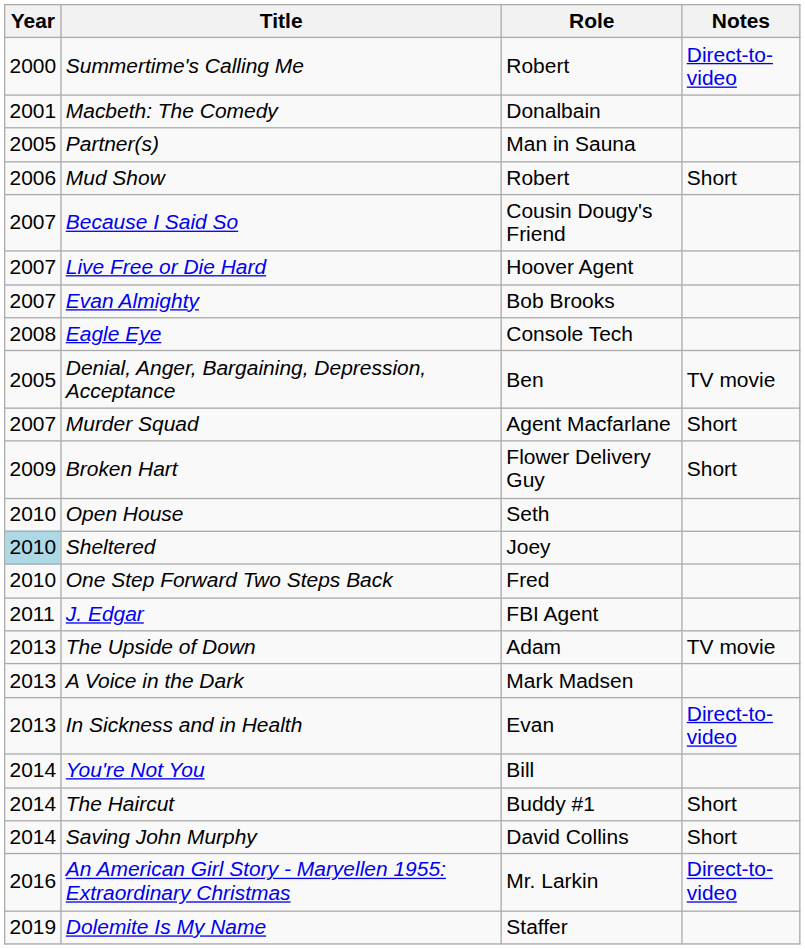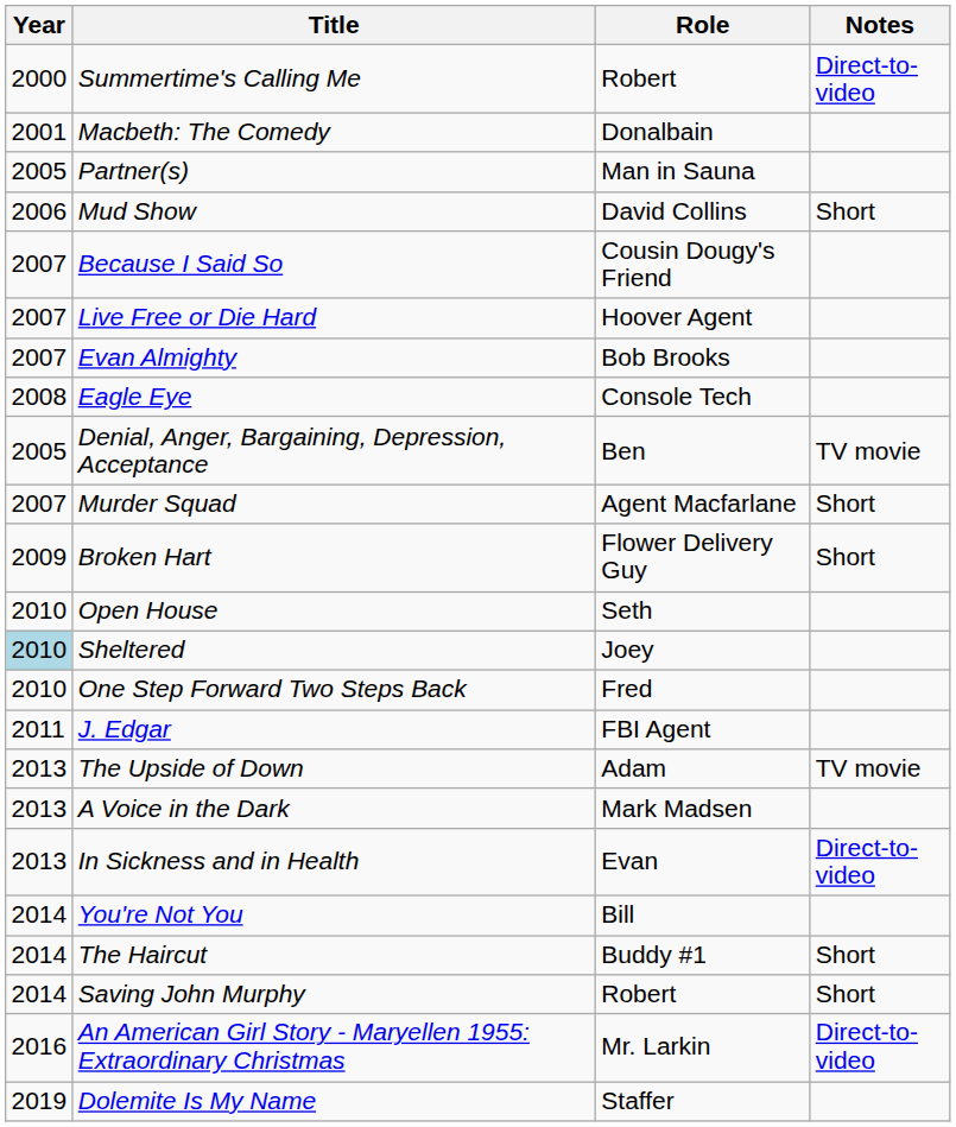 <table class="wikitable sortable">
 <tr>
 <th>Year</th>
 <th>Title</th>
 <th>Role</th>
 <th class="unsortable">Notes</th>
 </tr>
 <tr>
 <td>2000</td>
 <td><em>Summertime's Calling Me</em></td>
 <td>Robert</td>
 <td><a href='#'>Direct-to-video</a></td>
 </tr>
 <tr>
 <td>2001</td>
 <td><em>Macbeth: The Comedy</em></td>
 <td>Donalbain</td>
 <td></td>
 </tr>
 <tr>
 <td>2005</td>
 <td><em>Partner(s)</em></td>
 <td>Man in Sauna</td>
 <td></td>
 </tr>
 <tr>
 <td>2006</td>
 <td><em>Mud Show</em></td>
-<td>Robert</td>
+<td>David Collins</td>
 <td>Short</td>
 </tr>
 <tr>
 <td>2007</td>
 <td><em><a href='#'>Because I Said So</a></em></td>
 <td>Cousin Dougy's Friend</td>
 <td></td>
 </tr>
 <tr>
 <td>2007</td>
 <td><em><a href='#'>Live Free or Die Hard</a></em></td>
 <td>Hoover Agent</td>
 <td></td>
 </tr>
 <tr>
 <td>2007</td>
 <td><em><a href='#'>Evan Almighty</a></em></td>
 <td>Bob Brooks</td>
 <td></td>
 </tr>
 <tr>
 <td>2008</td>
 <td><em><a href='#'>Eagle Eye</a></em></td>
 <td>Console Tech</td>
 <td></td>
 </tr>
 <tr>
 <td>2005</td>
 <td><em>Denial, Anger, Bargaining, Depression, Acceptance</em></td>
 <td>Ben</td>
 <td>TV movie</td>
 </tr>
 <tr>
 <td>2007</td>
 <td><em>Murder Squad</em></td>
 <td>Agent Macfarlane</td>
 <td>Short</td>
 </tr>
 <tr>
 <td>2009</td>
 <td><em>Broken Hart</em></td>
 <td>Flower Delivery Guy</td>
 <td>Short</td>
 </tr>
 <tr>
 <td>2010</td>
 <td><em>Open House</em></td>
 <td>Seth</td>
 <td></td>
 </tr>
 <tr>
 <td style="background: lightblue;">2010</td>
 <td><em>Sheltered</em></td>
 <td>Joey</td>
 <td></td>
 </tr>
 <tr>
 <td>2010</td>
 <td><em>One Step Forward Two Steps Back</em></td>
 <td>Fred</td>
 <td></td>
 </tr>
 <tr>
 <td>2011</td>
 <td><em><a href='#'>J. Edgar</a></em></td>
 <td>FBI Agent</td>
 <td></td>
 </tr>
 <tr>
 <td>2013</td>
 <td><em>The Upside of Down</em></td>
 <td>Adam</td>
 <td>TV movie</td>
 </tr>
 <tr>
 <td>2013</td>
 <td><em>A Voice in the Dark</em></td>
 <td>Mark Madsen</td>
 <td></td>
 </tr>
 <tr>
 <td>2013</td>
 <td><em>In Sickness and in Health</em></td>
 <td>Evan</td>
 <td><a href='#'>Direct-to-video</a></td>
 </tr>
 <tr>
 <td>2014</td>
 <td><em><a href='#'>You're Not You</a></em></td>
 <td>Bill</td>
 <td></td>
 </tr>
 <tr>
 <td>2014</td>
 <td><em>The Haircut</em></td>
 <td>Buddy #1</td>
 <td>Short</td>
 </tr>
 <tr>
 <td>2014</td>
 <td><em>Saving John Murphy</em></td>
-<td>David Collins</td>
+<td>Robert</td>
 <td>Short</td>
 </tr>
 <tr>
 <td>2016</td>
 <td><em><a href='#'>An American Girl Story - Maryellen 1955: Extraordinary Christmas</a></em></td>
 <td>Mr. Larkin</td>
 <td><a href='#'>Direct-to-video</a></td>
 </tr>
 <tr>
 <td>2019</td>
 <td><em><a href='#'>Dolemite Is My Name</a></em></td>
 <td>Staffer</td>
 <td></td>
 </tr>
 </table>
